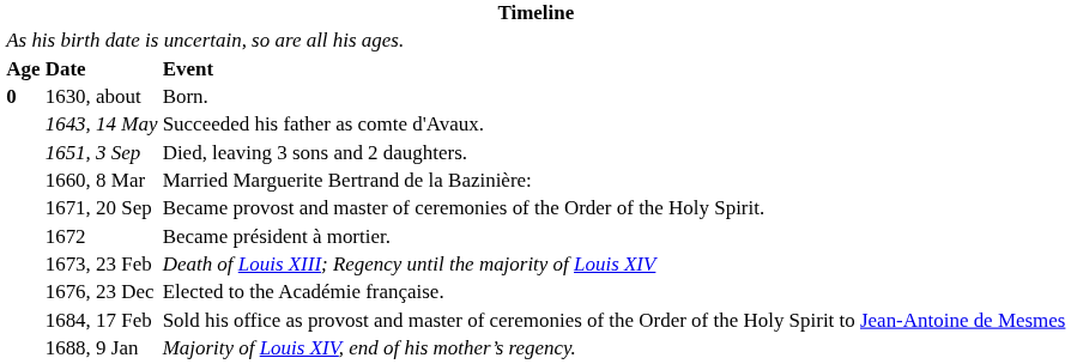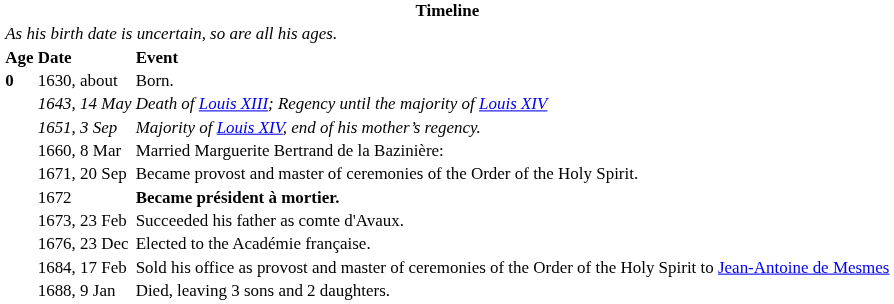 <table>
 <tr>
 <th colspan=3>Timeline</th>
 </tr>
 <tr>
 <td colspan=3><em>As his birth date is uncertain, so are all his ages.</em></td>
 </tr>
 <tr>
 <th align="left">Age</th>
 <th align="left">Date</th>
 <th align="left">Event</th>
 </tr>
 <tr>
 <td><strong>0</strong></td>
 <td>1630, about</td>
 <td>Born.</td>
 </tr>
 <tr>
 <td></td>
 <td><em>1643, 14 May</em></td>
-<td>Succeeded his father as comte d'Avaux.</td>
+<td><em>Death of <a href='#'>Louis XIII</a>; Regency until the majority of <a href='#'>Louis XIV</a></em></td>
 </tr>
 <tr>
 <td></td>
 <td><em>1651, 3 Sep</em></td>
-<td>Died, leaving 3 sons and 2 daughters.</td>
+<td><em>Majority of <a href='#'>Louis XIV</a>, end of his mother’s regency.</em></td>
 </tr>
 <tr>
 <td></td>
 <td>1660, 8 Mar</td>
 <td>Married Marguerite Bertrand de la Bazinière:</td>
 </tr>
 <tr>
 <td></td>
 <td>1671, 20 Sep</td>
 <td>Became provost and master of ceremonies of the Order of the Holy Spirit.</td>
 </tr>
 <tr>
 <td></td>
 <td>1672</td>
-<td>Became président à mortier.</td>
+<td><strong>Became président à mortier.</strong></td>
 </tr>
 <tr>
 <td></td>
 <td>1673, 23 Feb</td>
-<td><em>Death of <a href='#'>Louis XIII</a>; Regency until the majority of <a href='#'>Louis XIV</a></em></td>
+<td>Succeeded his father as comte d'Avaux.</td>
 </tr>
 <tr>
 <td></td>
 <td>1676, 23 Dec</td>
 <td>Elected to the Académie française.</td>
 </tr>
 <tr>
 <td></td>
 <td>1684, 17 Feb</td>
 <td>Sold his office as provost and master of ceremonies of the Order of the Holy Spirit to <a href='#'>Jean-Antoine de Mesmes</a></td>
 </tr>
 <tr>
 <td></td>
 <td>1688, 9 Jan</td>
-<td><em>Majority of <a href='#'>Louis XIV</a>, end of his mother’s regency.</em></td>
+<td>Died, leaving 3 sons and 2 daughters.</td>
 </tr>
 </table>
